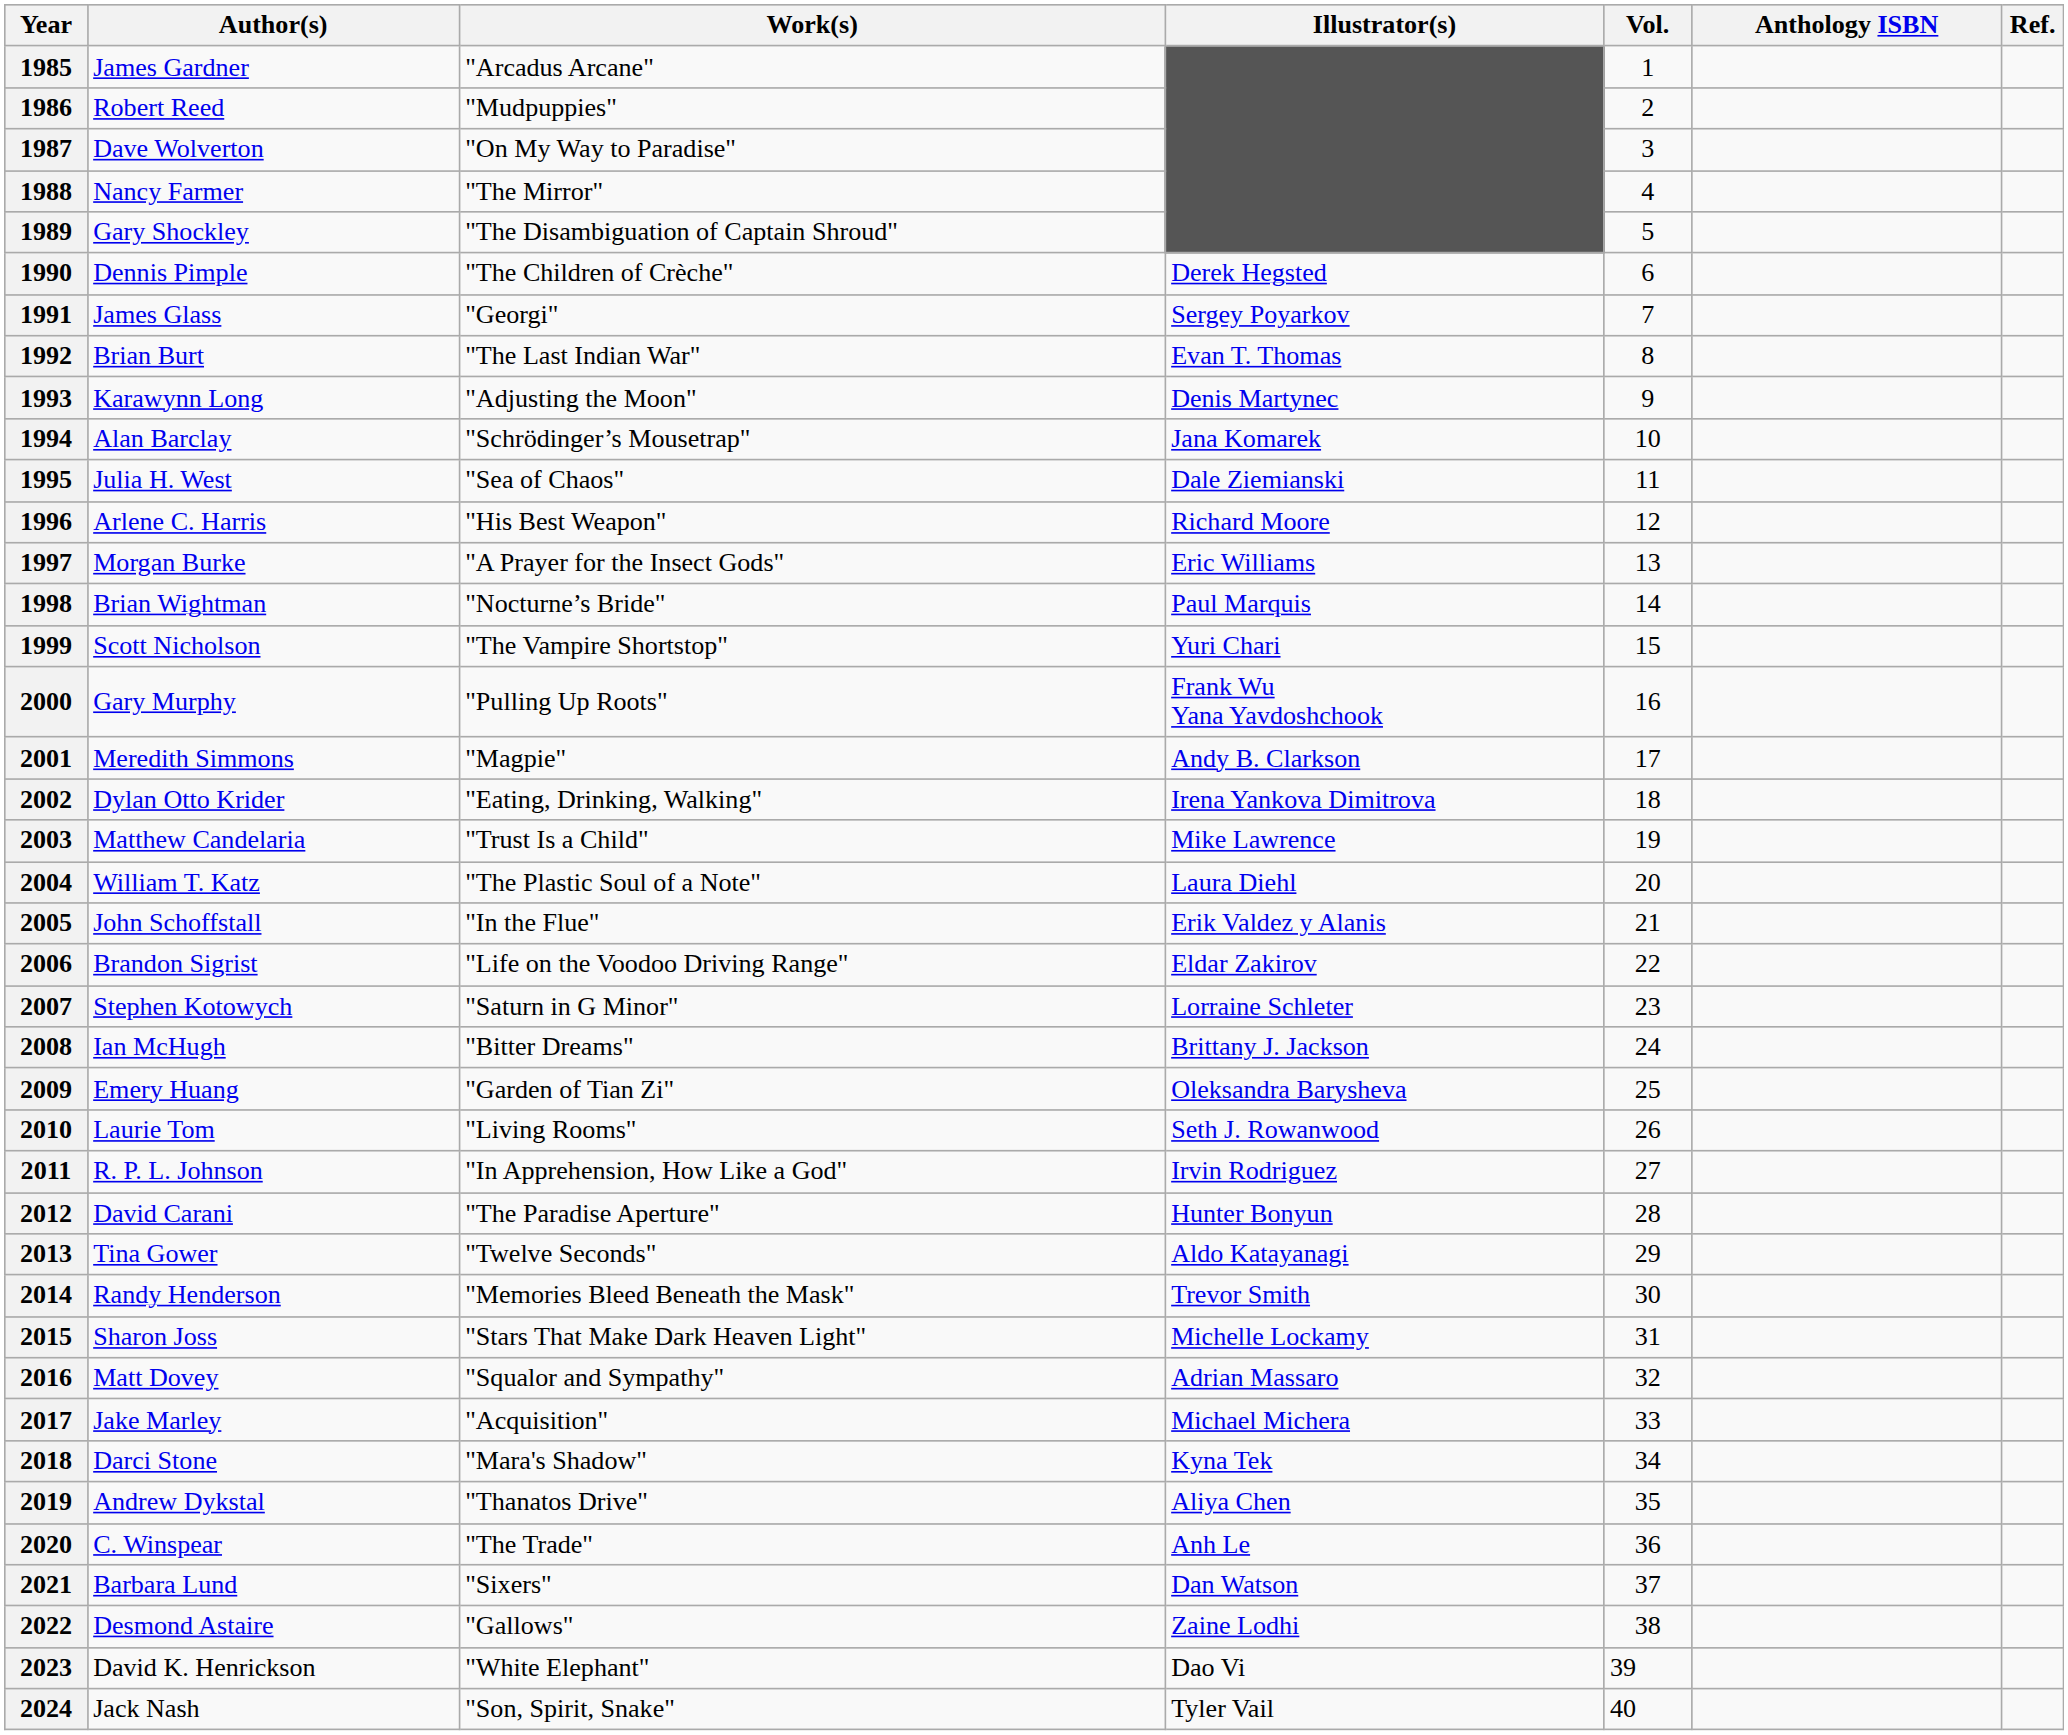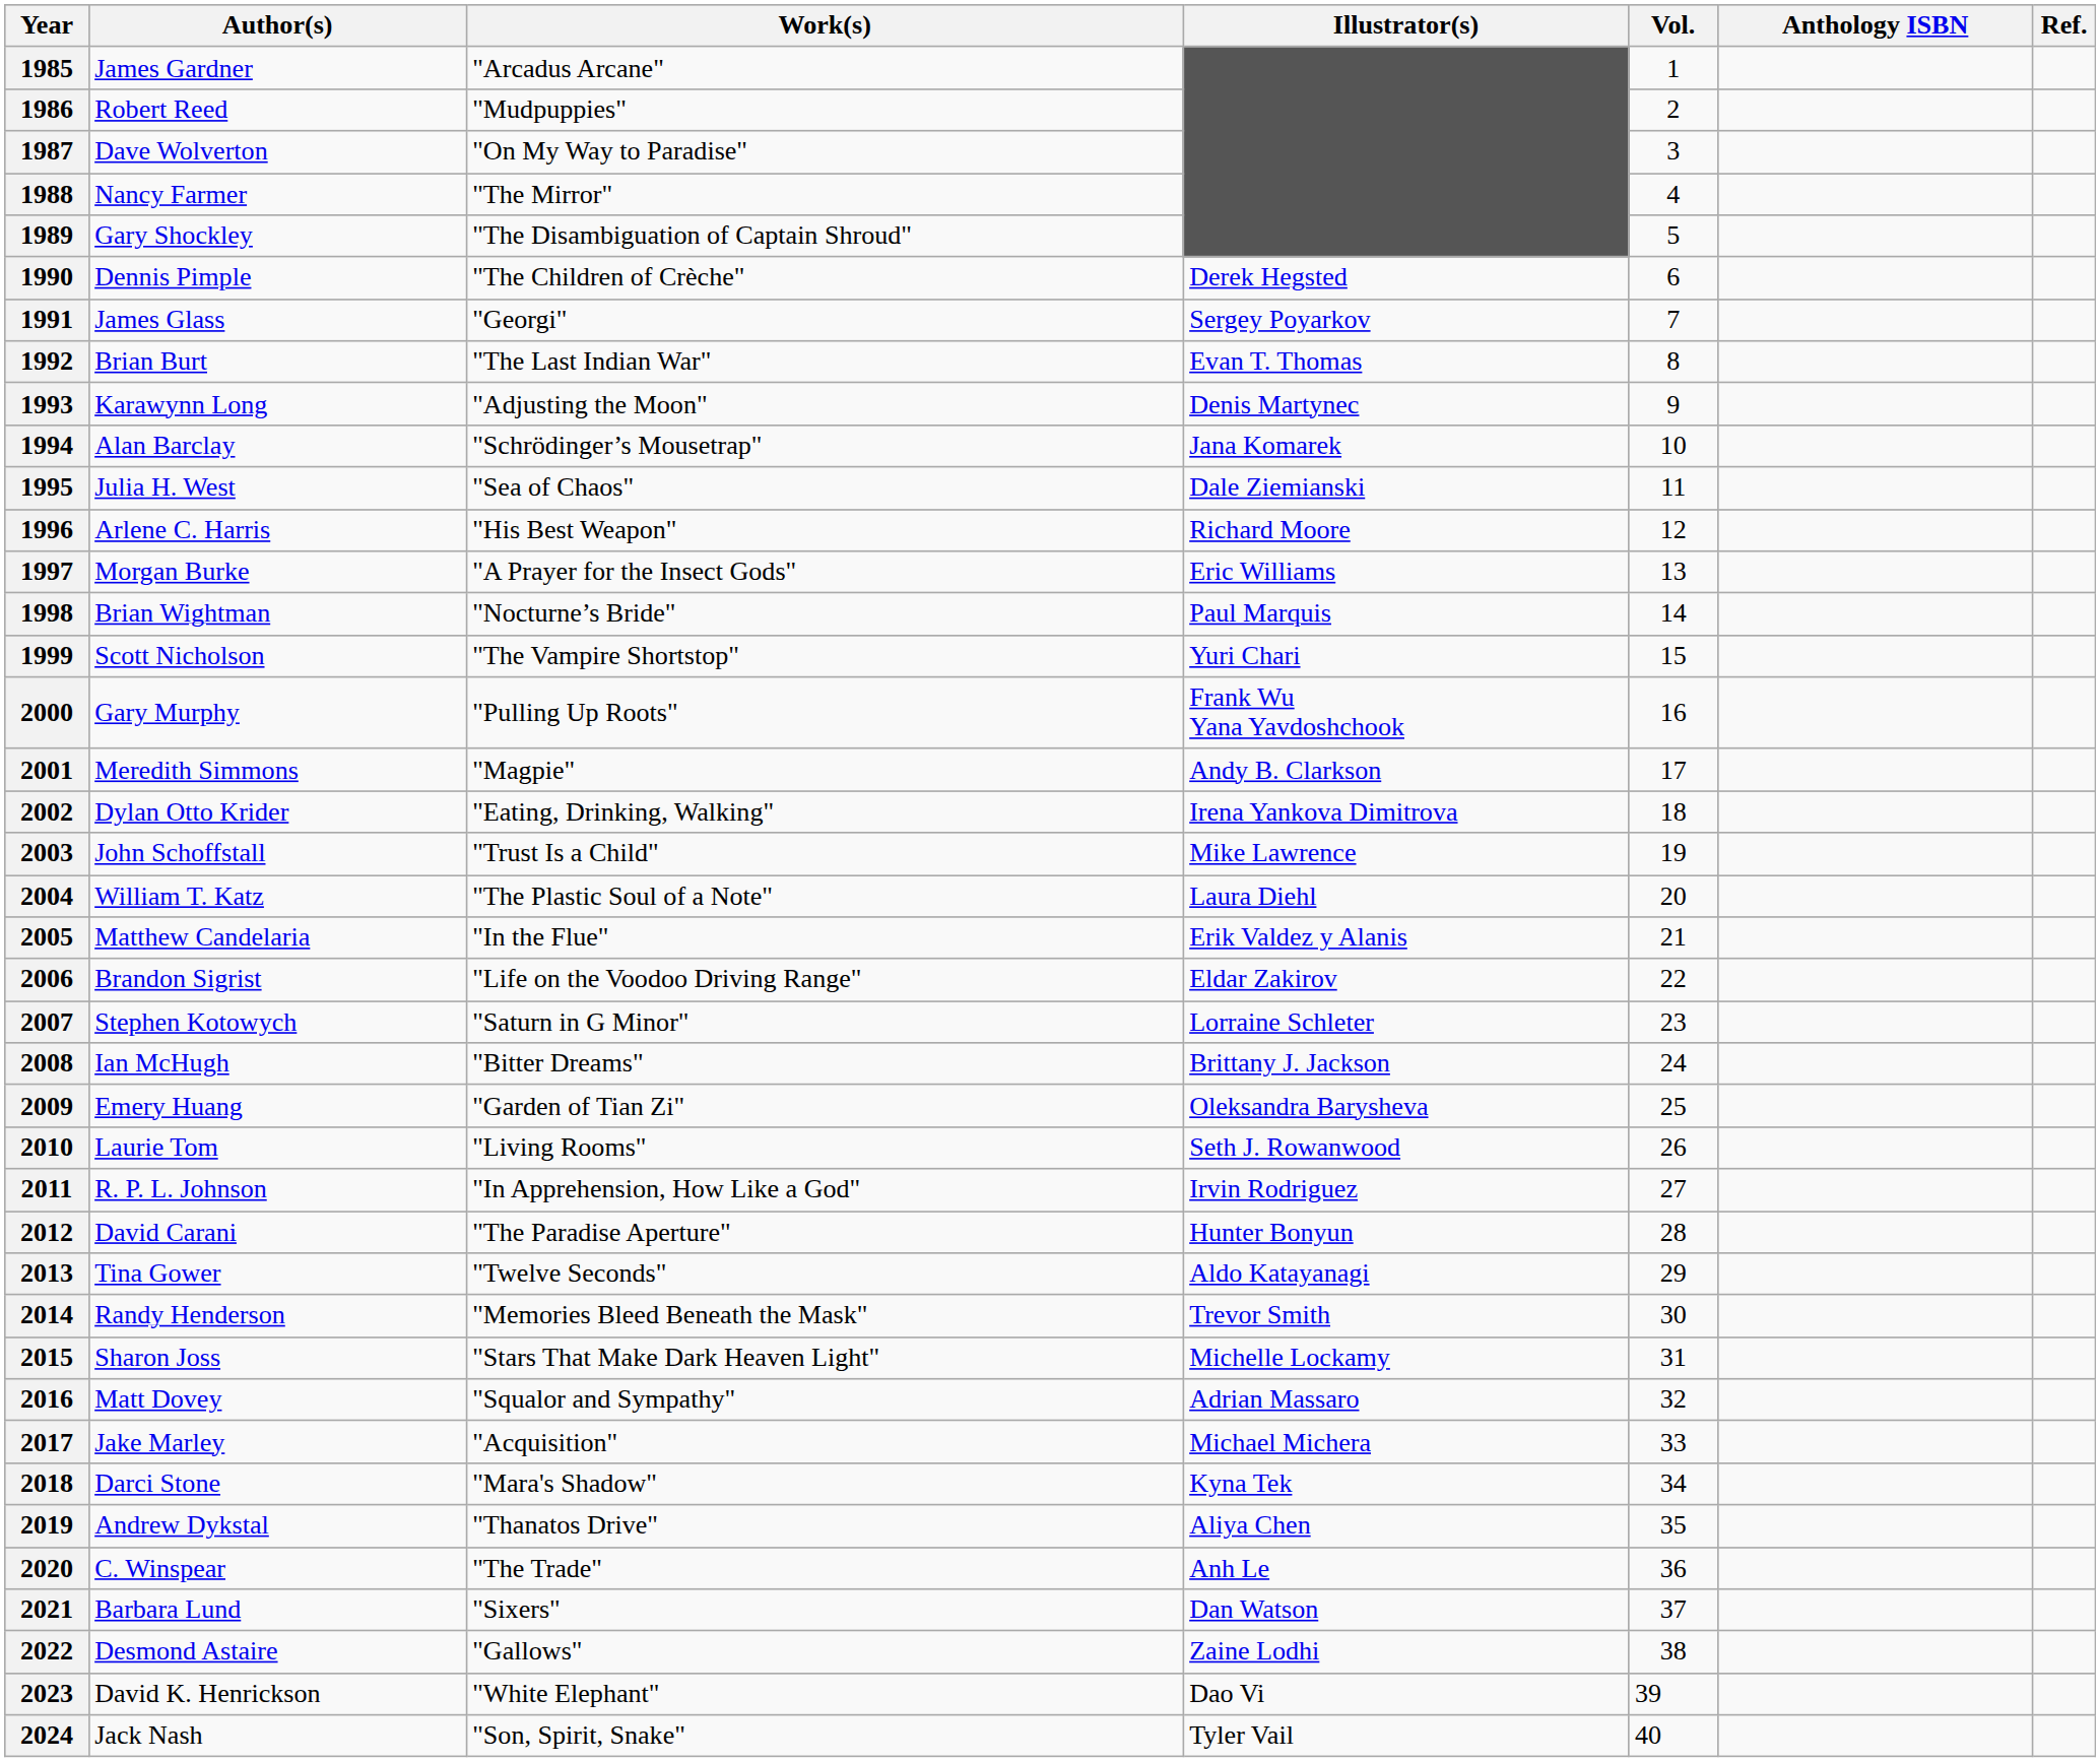 <table class="wikitable" width="100%" cellpadding="5" style="margin: 1em auto 1em auto">
 <tr>
 <th width="4%" scope="col">Year</th>
 <th>Author(s)</th>
 <th>Work(s)</th>
 <th>Illustrator(s)</th>
 <th>Vol.</th>
 <th>Anthology <a href='#'>ISBN</a></th>
 <th width="3%" scope="col">Ref.<br></th>
 </tr>
 <tr>
 <th>1985</th>
 <td><a href='#'>James Gardner</a></td>
 <td>"Arcadus Arcane"</td>
 <td rowspan="5" style="background-color:#555;"> </td>
 <td scope="row" align="center" rowspan="1" style="font-weight:normal;">1</td>
 <td></td>
 <td align="center"></td>
 </tr>
 <tr>
 <th>1986</th>
 <td><a href='#'>Robert Reed</a></td>
 <td>"Mudpuppies"</td>
 <td scope="row" align="center" rowspan="1" style="font-weight:normal;">2</td>
 <td></td>
 <td align="center"></td>
 </tr>
 <tr>
 <th>1987</th>
 <td><a href='#'>Dave Wolverton</a></td>
 <td>"On My Way to Paradise"</td>
 <td scope="row" align="center" rowspan="1" style="font-weight:normal;">3</td>
 <td></td>
 <td align="center"></td>
 </tr>
 <tr>
 <th>1988</th>
 <td><a href='#'>Nancy Farmer</a></td>
 <td>"The Mirror"</td>
 <td scope="row" align="center" rowspan="1" style="font-weight:normal;">4</td>
 <td></td>
 <td align="center"></td>
 </tr>
 <tr>
 <th>1989</th>
 <td><a href='#'>Gary Shockley</a></td>
 <td>"The Disambiguation of Captain Shroud"</td>
 <td scope="row" align="center" rowspan="1" style="font-weight:normal;">5</td>
 <td></td>
 <td align="center"></td>
 </tr>
 <tr>
 <th>1990</th>
 <td><a href='#'>Dennis Pimple</a></td>
 <td>"The Children of Crèche"</td>
 <td><a href='#'>Derek Hegsted</a></td>
 <td scope="row" align="center" rowspan="1" style="font-weight:normal;">6</td>
 <td></td>
 <td align="center"></td>
 </tr>
 <tr>
 <th>1991</th>
 <td><a href='#'>James Glass</a></td>
 <td>"Georgi"</td>
 <td><a href='#'>Sergey Poyarkov</a></td>
 <td scope="row" align="center" rowspan="1" style="font-weight:normal;">7</td>
 <td></td>
 <td align="center"></td>
 </tr>
 <tr>
 <th>1992</th>
 <td><a href='#'>Brian Burt</a></td>
 <td>"The Last Indian War"</td>
 <td><a href='#'>Evan T. Thomas</a></td>
 <td scope="row" align="center" rowspan="1" style="font-weight:normal;">8</td>
 <td></td>
 <td align="center"></td>
 </tr>
 <tr>
 <th>1993</th>
 <td><a href='#'>Karawynn Long</a></td>
 <td>"Adjusting the Moon"</td>
 <td><a href='#'>Denis Martynec</a></td>
 <td scope="row" align="center" rowspan="1" style="font-weight:normal;">9</td>
 <td></td>
 <td align="center"></td>
 </tr>
 <tr>
 <th>1994</th>
 <td><a href='#'>Alan Barclay</a></td>
 <td>"Schrödinger’s Mousetrap"</td>
 <td><a href='#'>Jana Komarek</a></td>
 <td scope="row" align="center" rowspan="1" style="font-weight:normal;">10</td>
 <td></td>
 <td align="center"></td>
 </tr>
 <tr>
 <th>1995</th>
 <td><a href='#'>Julia H. West</a></td>
 <td>"Sea of Chaos"</td>
 <td><a href='#'>Dale Ziemianski</a></td>
 <td scope="row" align="center" rowspan="1" style="font-weight:normal;">11</td>
 <td></td>
 <td align="center"></td>
 </tr>
 <tr>
 <th>1996</th>
 <td><a href='#'>Arlene C. Harris</a></td>
 <td>"His Best Weapon"</td>
 <td><a href='#'>Richard Moore</a></td>
 <td scope="row" align="center" rowspan="1" style="font-weight:normal;">12</td>
 <td></td>
 <td align="center"></td>
 </tr>
 <tr>
 <th>1997</th>
 <td><a href='#'>Morgan Burke</a></td>
 <td>"A Prayer for the Insect Gods"</td>
 <td><a href='#'>Eric Williams</a></td>
 <td scope="row" align="center" rowspan="1" style="font-weight:normal;">13</td>
 <td></td>
 <td align="center"></td>
 </tr>
 <tr>
 <th>1998</th>
 <td><a href='#'>Brian Wightman</a></td>
 <td>"Nocturne’s Bride"</td>
 <td><a href='#'>Paul Marquis</a></td>
 <td scope="row" align="center" rowspan="1" style="font-weight:normal;">14</td>
 <td></td>
 <td align="center"></td>
 </tr>
 <tr>
 <th>1999</th>
 <td><a href='#'>Scott Nicholson</a></td>
 <td>"The Vampire Shortstop"</td>
 <td><a href='#'>Yuri Chari</a></td>
 <td scope="row" align="center" rowspan="1" style="font-weight:normal;">15</td>
 <td></td>
 <td align="center"></td>
 </tr>
 <tr>
 <th>2000</th>
 <td><a href='#'>Gary Murphy</a></td>
 <td>"Pulling Up Roots"</td>
 <td><a href='#'>Frank Wu</a><br><a href='#'>Yana Yavdoshchook</a></td>
 <td scope="row" align="center" rowspan="1" style="font-weight:normal;">16</td>
 <td></td>
 <td align="center"></td>
 </tr>
 <tr>
 <th>2001</th>
 <td><a href='#'>Meredith Simmons</a></td>
 <td>"Magpie"</td>
 <td><a href='#'>Andy B. Clarkson</a></td>
 <td scope="row" align="center" rowspan="1" style="font-weight:normal;">17</td>
 <td></td>
 <td align="center"></td>
 </tr>
 <tr>
 <th>2002</th>
 <td><a href='#'>Dylan Otto Krider</a></td>
 <td>"Eating, Drinking, Walking"</td>
 <td><a href='#'>Irena Yankova Dimitrova</a></td>
 <td scope="row" align="center" rowspan="1" style="font-weight:normal;">18</td>
 <td></td>
 <td align="center"></td>
 </tr>
 <tr>
 <th>2003</th>
-<td><a href='#'>Matthew Candelaria</a></td>
+<td><a href='#'>John Schoffstall</a></td>
 <td>"Trust Is a Child"</td>
 <td><a href='#'>Mike Lawrence</a></td>
 <td scope="row" align="center" rowspan="1" style="font-weight:normal;">19</td>
 <td></td>
 <td align="center"></td>
 </tr>
 <tr>
 <th>2004</th>
 <td><a href='#'>William T. Katz</a></td>
 <td>"The Plastic Soul of a Note"</td>
 <td><a href='#'>Laura Diehl</a></td>
 <td scope="row" align="center" rowspan="1" style="font-weight:normal;">20</td>
 <td></td>
 <td align="center"></td>
 </tr>
 <tr>
 <th>2005</th>
-<td><a href='#'>John Schoffstall</a></td>
+<td><a href='#'>Matthew Candelaria</a></td>
 <td>"In the Flue"</td>
 <td><a href='#'>Erik Valdez y Alanis</a></td>
 <td scope="row" align="center" rowspan="1" style="font-weight:normal;">21</td>
 <td></td>
 <td align="center"></td>
 </tr>
 <tr>
 <th>2006</th>
 <td><a href='#'>Brandon Sigrist</a></td>
 <td>"Life on the Voodoo Driving Range"</td>
 <td><a href='#'>Eldar Zakirov</a></td>
 <td scope="row" align="center" rowspan="1" style="font-weight:normal;">22</td>
 <td></td>
 <td align="center"></td>
 </tr>
 <tr>
 <th>2007</th>
 <td><a href='#'>Stephen Kotowych</a></td>
 <td>"Saturn in G Minor"</td>
 <td><a href='#'>Lorraine Schleter</a></td>
 <td scope="row" align="center" rowspan="1" style="font-weight:normal;">23</td>
 <td></td>
 <td align="center"></td>
 </tr>
 <tr>
 <th>2008</th>
 <td><a href='#'>Ian McHugh</a></td>
 <td>"Bitter Dreams"</td>
 <td><a href='#'>Brittany J. Jackson</a></td>
 <td scope="row" align="center" rowspan="1" style="font-weight:normal;">24</td>
 <td></td>
 <td align="center"></td>
 </tr>
 <tr>
 <th>2009</th>
 <td><a href='#'>Emery Huang</a></td>
 <td>"Garden of Tian Zi"</td>
 <td><a href='#'>Oleksandra Barysheva</a></td>
 <td scope="row" align="center" rowspan="1" style="font-weight:normal;">25</td>
 <td></td>
 <td align="center"></td>
 </tr>
 <tr>
 <th>2010</th>
 <td><a href='#'>Laurie Tom</a></td>
 <td>"Living Rooms"</td>
 <td><a href='#'>Seth J. Rowanwood</a></td>
 <td scope="row" align="center" rowspan="1" style="font-weight:normal;">26</td>
 <td></td>
 <td align="center"></td>
 </tr>
 <tr>
 <th>2011</th>
 <td><a href='#'>R. P. L. Johnson</a></td>
 <td>"In Apprehension, How Like a God"</td>
 <td><a href='#'>Irvin Rodriguez</a></td>
 <td scope="row" align="center" rowspan="1" style="font-weight:normal;">27</td>
 <td></td>
 <td align="center"></td>
 </tr>
 <tr>
 <th>2012</th>
 <td><a href='#'>David Carani</a></td>
 <td>"The Paradise Aperture"</td>
 <td><a href='#'>Hunter Bonyun</a></td>
 <td scope="row" align="center" rowspan="1" style="font-weight:normal;">28</td>
 <td></td>
 <td align="center"></td>
 </tr>
 <tr>
 <th>2013</th>
 <td><a href='#'>Tina Gower</a></td>
 <td>"Twelve Seconds"</td>
 <td><a href='#'>Aldo Katayanagi</a></td>
 <td scope="row" align="center" rowspan="1" style="font-weight:normal;">29</td>
 <td></td>
 <td align="center"></td>
 </tr>
 <tr>
 <th>2014</th>
 <td><a href='#'>Randy Henderson</a></td>
 <td>"Memories Bleed Beneath the Mask"</td>
 <td><a href='#'>Trevor Smith</a></td>
 <td scope="row" align="center" rowspan="1" style="font-weight:normal;">30</td>
 <td></td>
 <td align="center"></td>
 </tr>
 <tr>
 <th>2015</th>
 <td><a href='#'>Sharon Joss</a></td>
 <td>"Stars That Make Dark Heaven Light"</td>
 <td><a href='#'>Michelle Lockamy</a></td>
 <td scope="row" align="center" rowspan="1" style="font-weight:normal;">31</td>
 <td></td>
 <td align="center"></td>
 </tr>
 <tr>
 <th>2016</th>
 <td><a href='#'>Matt Dovey</a></td>
 <td>"Squalor and Sympathy"</td>
 <td><a href='#'>Adrian Massaro</a></td>
 <td scope="row" align="center" rowspan="1" style="font-weight:normal;">32</td>
 <td></td>
 <td align="center"></td>
 </tr>
 <tr>
 <th>2017</th>
 <td><a href='#'>Jake Marley</a></td>
 <td>"Acquisition"</td>
 <td><a href='#'>Michael Michera</a></td>
 <td scope="row" align="center" rowspan="1" style="font-weight:normal;">33</td>
 <td></td>
 <td align="center"></td>
 </tr>
 <tr>
 <th>2018</th>
 <td><a href='#'>Darci Stone</a></td>
 <td>"Mara's Shadow"</td>
 <td><a href='#'>Kyna Tek</a></td>
 <td scope="row" align="center" rowspan="1" style="font-weight:normal;">34</td>
 <td></td>
 <td align="center"></td>
 </tr>
 <tr>
 <th>2019</th>
 <td><a href='#'>Andrew Dykstal</a></td>
 <td>"Thanatos Drive"</td>
 <td><a href='#'>Aliya Chen</a></td>
 <td scope="row" align="center" rowspan="1" style="font-weight:normal;">35</td>
 <td></td>
 <td align="center"></td>
 </tr>
 <tr>
 <th>2020</th>
 <td><a href='#'>C. Winspear</a></td>
 <td>"The Trade"</td>
 <td><a href='#'>Anh Le</a></td>
 <td rowspan="1" scope="row" align="center" style="font-weight:normal;">36</td>
 <td></td>
 <td align="center"></td>
 </tr>
 <tr>
 <th>2021</th>
 <td><a href='#'>Barbara Lund</a></td>
 <td>"Sixers"</td>
 <td><a href='#'>Dan Watson</a></td>
 <td rowspan="1" scope="row" align="center" style="font-weight:normal;">37</td>
 <td></td>
 <td align="center"></td>
 </tr>
 <tr>
 <th>2022</th>
 <td><a href='#'>Desmond Astaire</a></td>
 <td>"Gallows"</td>
 <td><a href='#'>Zaine Lodhi</a></td>
 <td align="center">38</td>
 <td></td>
 <td align="center"></td>
 </tr>
 <tr>
 <th>2023</th>
 <td>David K. Henrickson</td>
 <td>"White Elephant"</td>
 <td>Dao Vi</td>
 <td>39</td>
 <td></td>
 <td></td>
 </tr>
 <tr>
 <th>2024</th>
 <td>Jack Nash</td>
 <td>"Son, Spirit, Snake"</td>
 <td>Tyler Vail</td>
 <td>40</td>
 <td></td>
 <td></td>
 </tr>
 </table>
